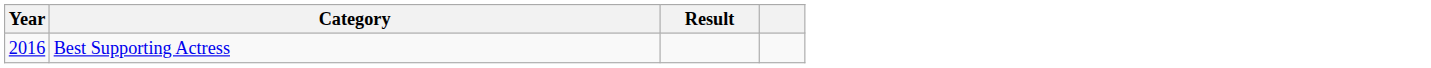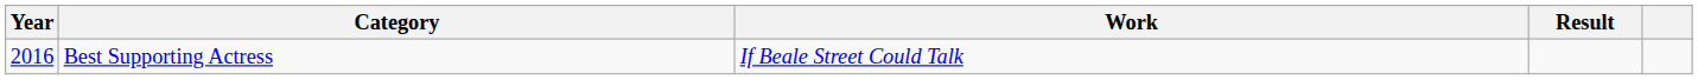 <table class=wikitable>
 <tr>
 <th scope="col" style="width:1em;">Year</th>
 <th scope="col" style="width:33em;">Category</th>
+<th scope="col" style="width:39em;">Work</th>
 <th scope="col" style="width:5em;">Result</th>
 <th scope="col" style="width:2em;"></th>
 </tr>
 <tr>
 <td><a href='#'>2016</a></td>
 <td><a href='#'>Best Supporting Actress</a></td>
+<td><em><a href='#'>If Beale Street Could Talk</a></em></td>
 <td></td>
 <td style="text-align:center;"></td>
 </tr>
 </table>
